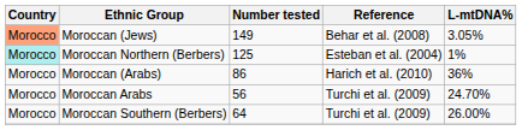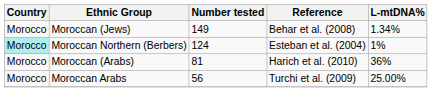 <table class="wikitable sortable">
 <tr>
 <th>Country</th>
 <th>Ethnic Group</th>
 <th>Number tested</th>
 <th>Reference</th>
 <th>L-mtDNA%</th>
 </tr>
 <tr>
-<td style="background: lightsalmon;">Morocco</td>
+<td>Morocco</td>
 <td>Moroccan (Jews)</td>
 <td>149</td>
 <td>Behar et al. (2008)</td>
-<td>3.05%</td>
+<td>1.34%</td>
 </tr>
 <tr>
 <td style="background: paleturquoise;">Morocco</td>
 <td>Moroccan Northern (Berbers)</td>
-<td>125</td>
+<td>124</td>
 <td>Esteban et al. (2004)</td>
 <td>1%</td>
 </tr>
 <tr>
 <td>Morocco</td>
 <td>Moroccan (Arabs)</td>
-<td>86</td>
+<td>81</td>
 <td>Harich et al. (2010)</td>
 <td>36%</td>
 </tr>
 <tr>
 <td>Morocco</td>
 <td>Moroccan Arabs</td>
 <td>56</td>
 <td>Turchi et al. (2009)</td>
-<td>24.70%</td>
-</tr>
-<tr>
-<td>Morocco</td>
-<td>Moroccan Southern (Berbers)</td>
-<td>64</td>
-<td>Turchi et al. (2009)</td>
-<td>26.00%</td>
+<td>25.00%</td>
 </tr>
 <tr>
 </tr>
 </table>
